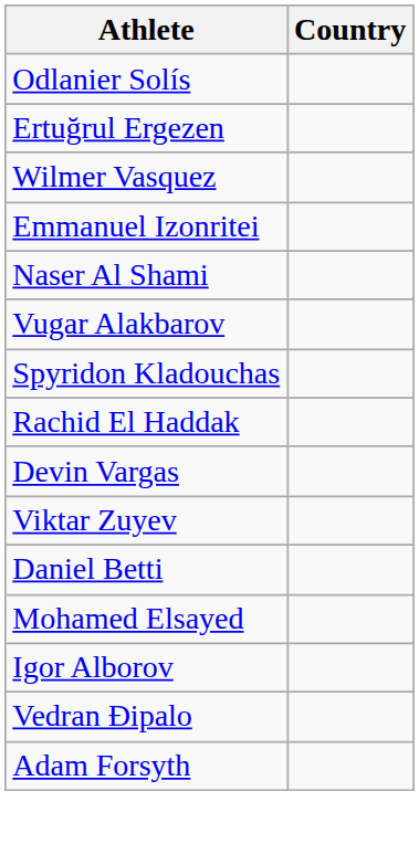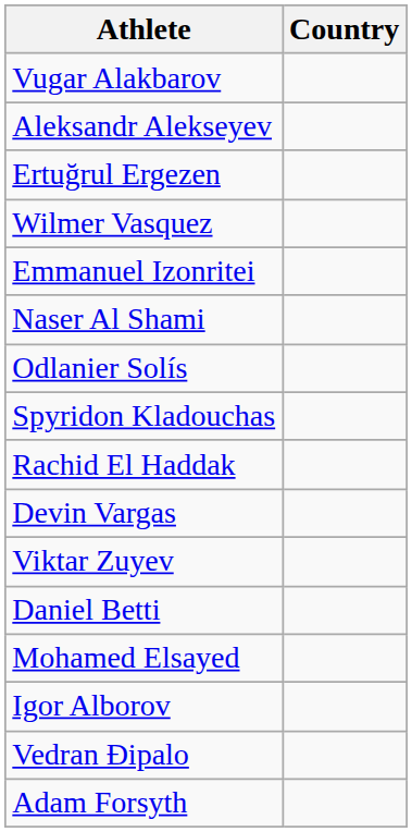 <table class="wikitable sortable" style="text-align:center">
 <tr>
 <th>Athlete</th>
 <th>Country</th>
 </tr>
 <tr>
-<td align="left"><a href='#'>Odlanier Solís</a></td>
+<td align="left"><a href='#'>Vugar Alakbarov</a></td>
+<td></td>
+</tr>
+<tr>
+<td align="left"><a href='#'>Aleksandr Alekseyev</a></td>
 <td></td>
 </tr>
 <tr>
 <td align="left"><a href='#'>Ertuğrul Ergezen</a></td>
 <td></td>
 </tr>
 <tr>
 <td align="left"><a href='#'>Wilmer Vasquez</a></td>
 <td></td>
 </tr>
 <tr>
 <td align="left"><a href='#'>Emmanuel Izonritei</a></td>
 <td></td>
 </tr>
 <tr>
 <td align="left"><a href='#'>Naser Al Shami</a></td>
 <td></td>
 </tr>
 <tr>
-<td align="left"><a href='#'>Vugar Alakbarov</a></td>
+<td align="left"><a href='#'>Odlanier Solís</a></td>
 <td></td>
 </tr>
 <tr>
 <td align="left"><a href='#'>Spyridon Kladouchas</a></td>
 <td></td>
 </tr>
 <tr>
 <td align="left"><a href='#'>Rachid El Haddak</a></td>
 <td></td>
 </tr>
 <tr>
 <td align="left"><a href='#'>Devin Vargas</a></td>
 <td></td>
 </tr>
 <tr>
 <td align="left"><a href='#'>Viktar Zuyev</a></td>
 <td></td>
 </tr>
 <tr>
 <td align="left"><a href='#'>Daniel Betti</a></td>
 <td></td>
 </tr>
 <tr>
 <td align="left"><a href='#'>Mohamed Elsayed</a></td>
 <td></td>
 </tr>
 <tr>
 <td align="left"><a href='#'>Igor Alborov</a></td>
 <td></td>
 </tr>
 <tr>
 <td align="left"><a href='#'>Vedran Đipalo</a></td>
 <td></td>
 </tr>
 <tr>
 <td align="left"><a href='#'>Adam Forsyth</a></td>
 <td></td>
 </tr>
 </table>
